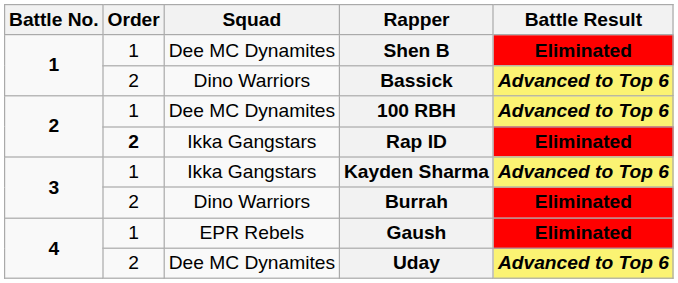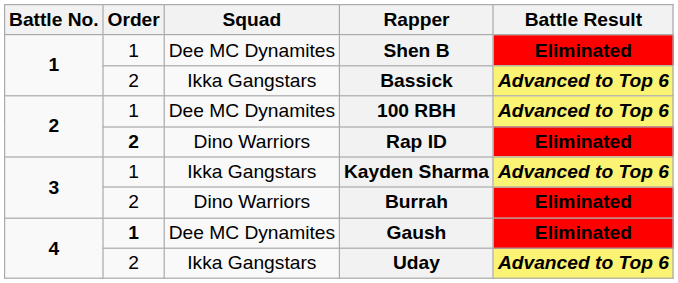 <table class="wikitable sortable" style="text-align:center">
 <tr>
 <th>Battle No.</th>
 <th>Order</th>
 <th>Squad</th>
 <th>Rapper</th>
 <th>Battle Result</th>
 </tr>
 <tr>
 <td rowspan="2"><strong>1</strong></td>
 <td>1</td>
 <td>Dee MC Dynamites</td>
 <th>Shen B</th>
 <td bgcolor="red"><strong>Eliminated</strong></td>
 </tr>
 <tr>
 <td>2</td>
-<td>Dino Warriors</td>
+<td>Ikka Gangstars</td>
 <th>Bassick</th>
 <td bgcolor="#fbf373"><strong><em>Advanced to Top 6</em></strong></td>
 </tr>
 <tr>
 <td rowspan="2"><strong>2</strong></td>
 <td>1</td>
 <td>Dee MC Dynamites</td>
 <th>100 RBH</th>
 <td bgcolor="#fbf373"><strong><em>Advanced to Top 6</em></strong></td>
 </tr>
 <tr>
 <td><strong>2</strong></td>
-<td>Ikka Gangstars</td>
+<td>Dino Warriors</td>
 <th>Rap ID</th>
 <td bgcolor="red"><strong>Eliminated</strong></td>
 </tr>
 <tr>
 <td rowspan="2"><strong>3</strong></td>
 <td>1</td>
 <td>Ikka Gangstars</td>
 <th>Kayden Sharma</th>
 <td bgcolor="#fbf373"><strong><em>Advanced to Top 6</em></strong></td>
 </tr>
 <tr>
 <td>2</td>
 <td>Dino Warriors</td>
 <th>Burrah</th>
 <td bgcolor="red"><strong>Eliminated</strong></td>
 </tr>
 <tr>
 <td rowspan="2"><strong>4</strong></td>
-<td>1</td>
-<td>EPR Rebels</td>
+<td><strong>1</strong></td>
+<td>Dee MC Dynamites</td>
 <th>Gaush</th>
 <td bgcolor="red"><strong>Eliminated</strong></td>
 </tr>
 <tr>
 <td>2</td>
-<td>Dee MC Dynamites</td>
+<td>Ikka Gangstars</td>
 <th>Uday</th>
 <td bgcolor="#fbf373"><strong><em>Advanced to Top 6</em></strong></td>
 </tr>
 </table>
